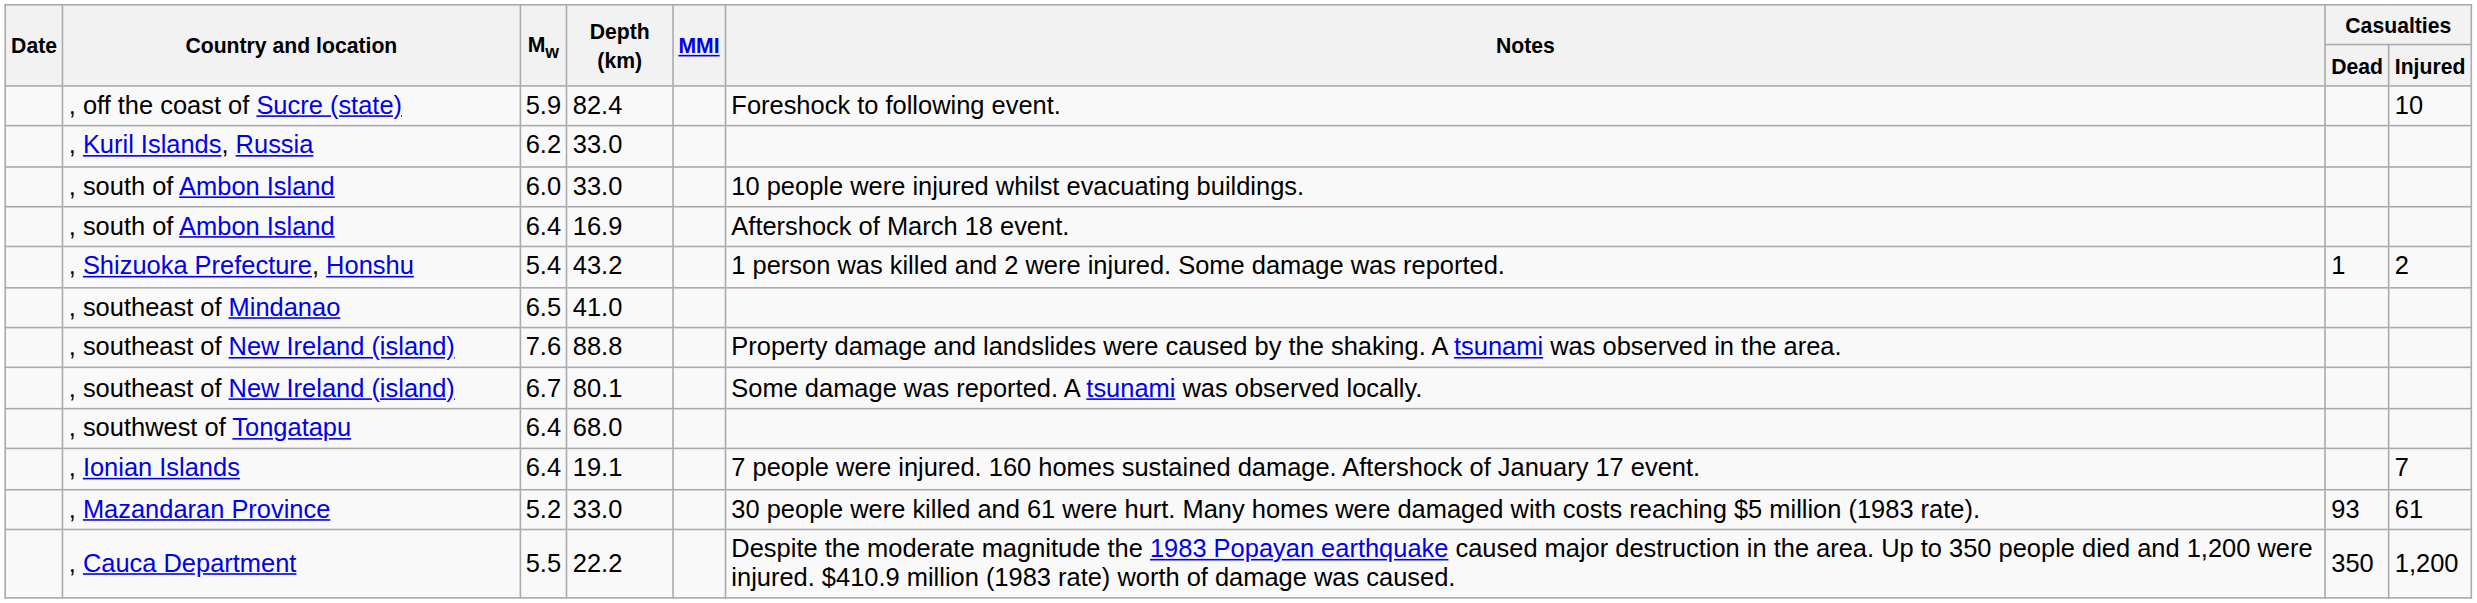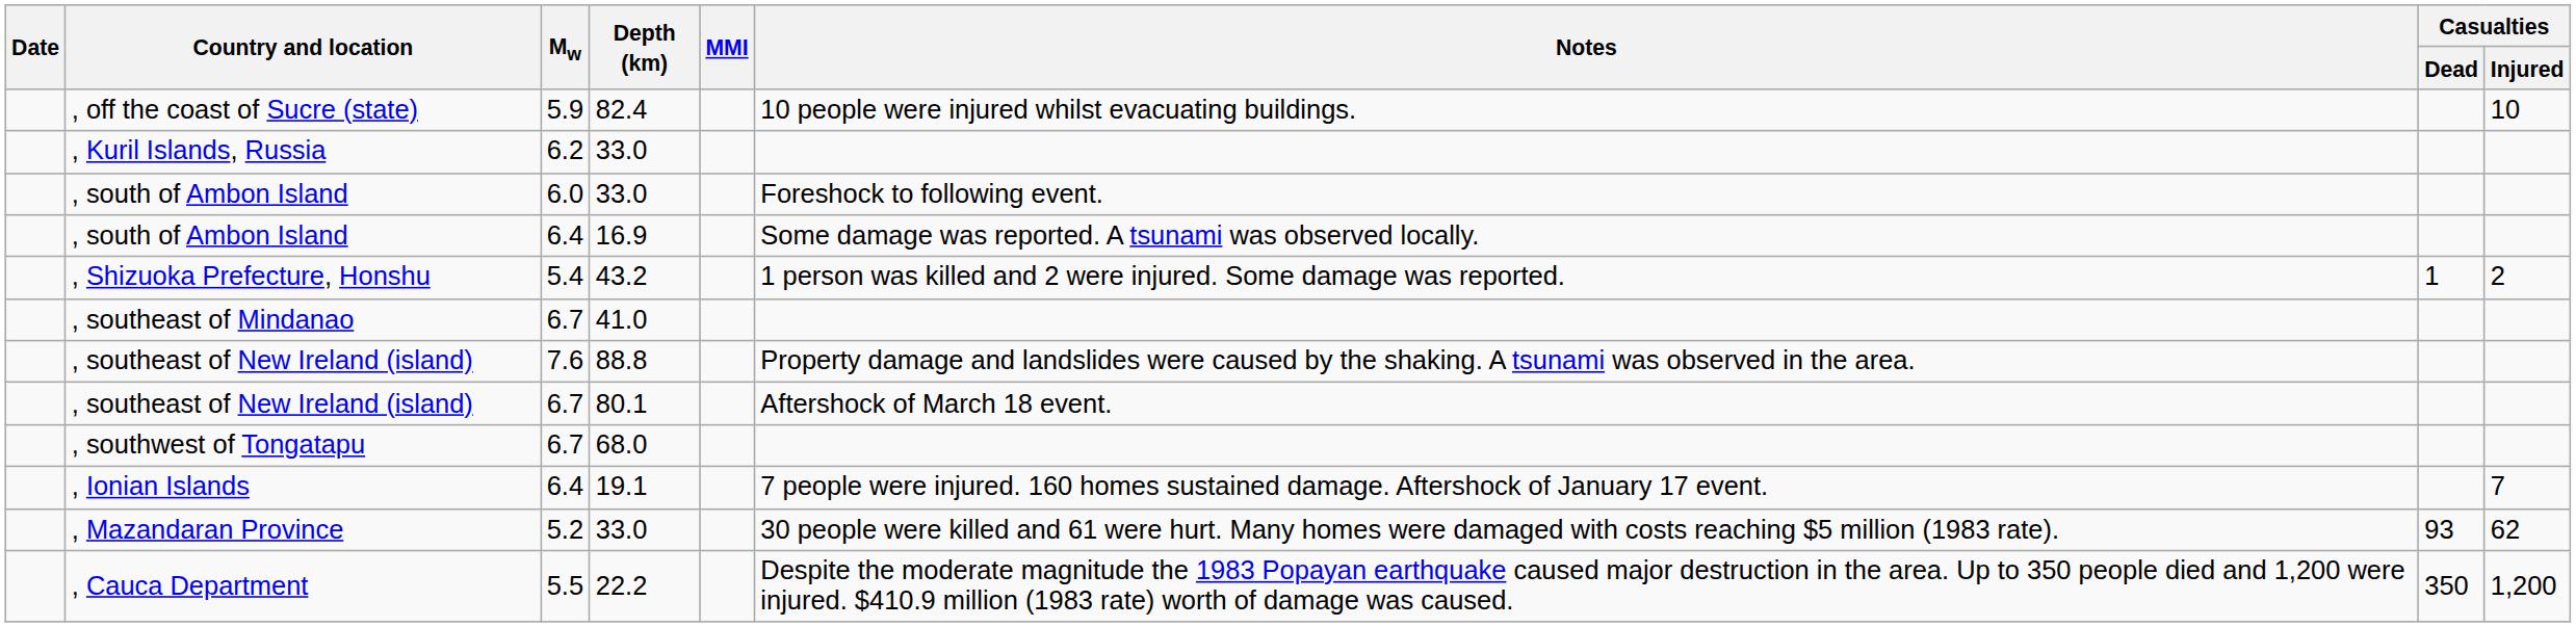 <table class="wikitable sortable sort-under" style="border:1px black; margin-left:1em;">
 <tr>
 <th rowspan="2"><small>Date</small></th>
 <th rowspan="2" style="width: 280px"><small>Country and location</small></th>
 <th rowspan="2"><small>M<sub>w</sub></small></th>
 <th rowspan="2"><small>Depth (km)</small></th>
 <th rowspan="2"><small><a href='#'>MMI</a></small></th>
 <th rowspan="2" class="unsortable"><small>Notes</small></th>
 <th colspan="2"><small>Casualties</small></th>
 </tr>
 <tr>
 <th><small>Dead</small></th>
 <th><small>Injured</small></th>
 </tr>
 <tr>
 <td></td>
 <td>, off the coast of <a href='#'>Sucre (state)</a></td>
 <td>5.9</td>
 <td>82.4</td>
 <td></td>
-<td>Foreshock to following event.</td>
+<td>10 people were injured whilst evacuating buildings.</td>
 <td></td>
 <td>10</td>
 </tr>
 <tr>
 <td></td>
 <td>, <a href='#'>Kuril Islands</a>, <a href='#'>Russia</a></td>
 <td>6.2</td>
 <td>33.0</td>
 <td></td>
 <td></td>
 <td></td>
 <td></td>
 </tr>
 <tr>
 <td></td>
 <td>, south of <a href='#'>Ambon Island</a></td>
 <td>6.0</td>
 <td>33.0</td>
 <td></td>
-<td>10 people were injured whilst evacuating buildings.</td>
+<td>Foreshock to following event.</td>
 <td></td>
 <td></td>
 </tr>
 <tr>
 <td></td>
 <td>, south of <a href='#'>Ambon Island</a></td>
 <td>6.4</td>
 <td>16.9</td>
 <td></td>
-<td>Aftershock of March 18 event.</td>
+<td>Some damage was reported. A <a href='#'>tsunami</a> was observed locally.</td>
 <td></td>
 <td></td>
 </tr>
 <tr>
 <td></td>
 <td>, <a href='#'>Shizuoka Prefecture</a>, <a href='#'>Honshu</a></td>
 <td>5.4</td>
 <td>43.2</td>
 <td></td>
 <td>1 person was killed and 2 were injured. Some damage was reported.</td>
 <td>1</td>
 <td>2</td>
 </tr>
 <tr>
 <td></td>
 <td>, southeast of <a href='#'>Mindanao</a></td>
-<td>6.5</td>
+<td>6.7</td>
 <td>41.0</td>
 <td></td>
 <td></td>
 <td></td>
 <td></td>
 </tr>
 <tr>
 <td></td>
 <td>, southeast of <a href='#'>New Ireland (island)</a></td>
 <td>7.6</td>
 <td>88.8</td>
 <td></td>
 <td>Property damage and landslides were caused by the shaking. A <a href='#'>tsunami</a> was observed in the area.</td>
 <td></td>
 <td></td>
 </tr>
 <tr>
 <td></td>
 <td>, southeast of <a href='#'>New Ireland (island)</a></td>
 <td>6.7</td>
 <td>80.1</td>
 <td></td>
-<td>Some damage was reported. A <a href='#'>tsunami</a> was observed locally.</td>
+<td>Aftershock of March 18 event.</td>
 <td></td>
 <td></td>
 </tr>
 <tr>
 <td></td>
 <td>, southwest of <a href='#'>Tongatapu</a></td>
-<td>6.4</td>
+<td>6.7</td>
 <td>68.0</td>
 <td></td>
 <td></td>
 <td></td>
 <td></td>
 </tr>
 <tr>
 <td></td>
 <td>, <a href='#'>Ionian Islands</a></td>
 <td>6.4</td>
 <td>19.1</td>
 <td></td>
 <td>7 people were injured. 160 homes sustained damage. Aftershock of January 17 event.</td>
 <td></td>
 <td>7</td>
 </tr>
 <tr>
 <td></td>
 <td>, <a href='#'>Mazandaran Province</a></td>
 <td>5.2</td>
 <td>33.0</td>
 <td></td>
 <td>30 people were killed and 61 were hurt. Many homes were damaged with costs reaching $5 million (1983 rate).</td>
 <td>93</td>
-<td>61</td>
+<td>62</td>
 </tr>
 <tr>
 <td></td>
 <td>, <a href='#'>Cauca Department</a></td>
 <td>5.5</td>
 <td>22.2</td>
 <td></td>
 <td>Despite the moderate magnitude the <a href='#'>1983 Popayan earthquake</a> caused major destruction in the area. Up to 350 people died and 1,200 were injured. $410.9 million (1983 rate) worth of damage was caused.</td>
 <td>350</td>
 <td>1,200</td>
 </tr>
 </table>
